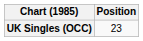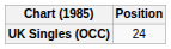 <table class="wikitable plainrowheaders" style="text-align:center">
 <tr>
 <th scope="col">Chart (1985)</th>
 <th scope="col">Position</th>
 </tr>
 <tr>
 <th scope="row">UK Singles (OCC)</th>
-<td>23</td>
+<td>24</td>
 </tr>
 </table>
